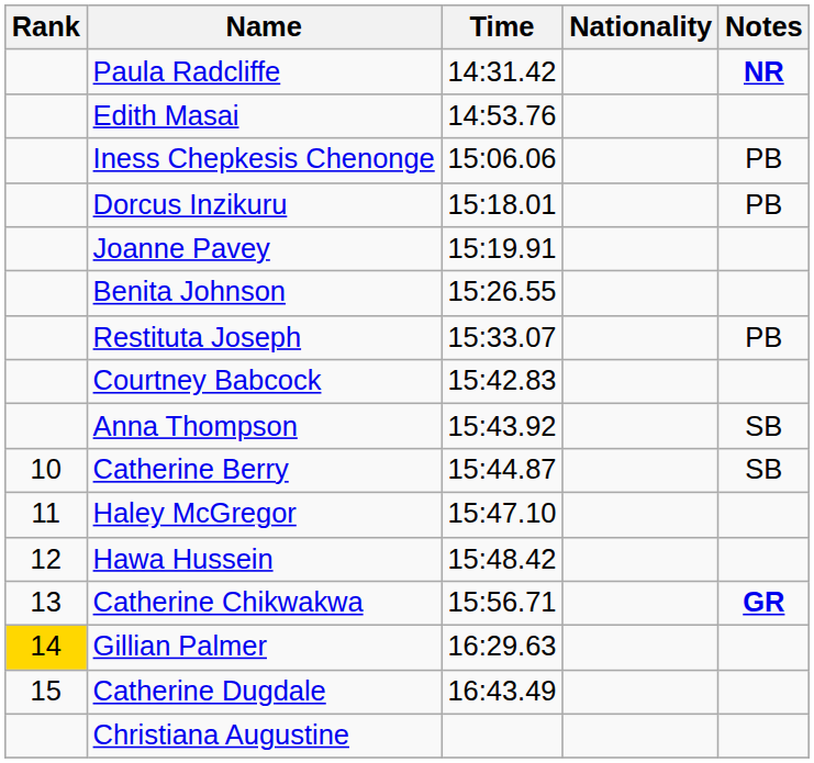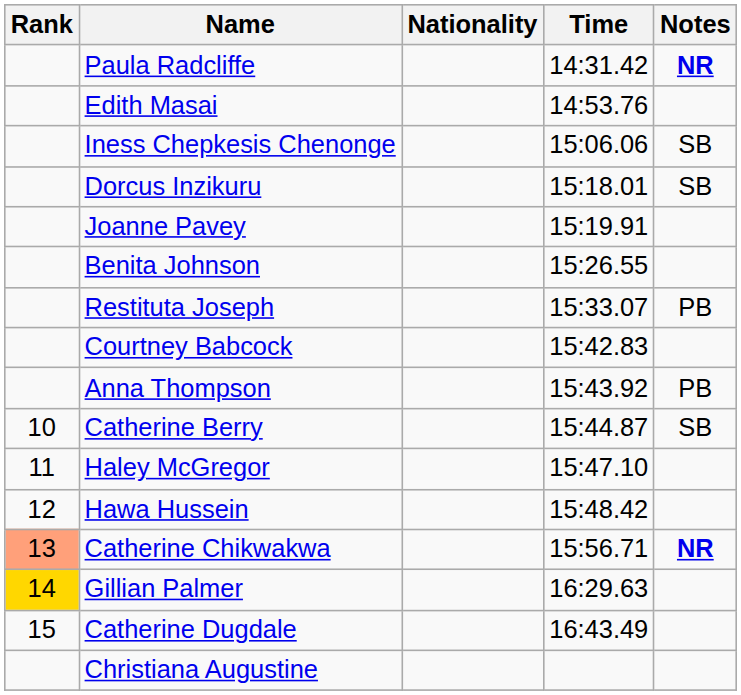 <table class="wikitable sortable" style="text-align:center">
 <tr>
 <th>Rank</th>
 <th>Name</th>
+<th>Nationality</th>
 <th>Time</th>
-<th>Nationality</th>
 <th>Notes</th>
 </tr>
 <tr>
 <td></td>
 <td align=left><a href='#'>Paula Radcliffe</a></td>
+<td align=left></td>
 <td>14:31.42</td>
-<td align=left></td>
 <td><strong><a href='#'>NR</a></strong></td>
 </tr>
 <tr>
 <td></td>
 <td align=left><a href='#'>Edith Masai</a></td>
+<td align=left></td>
 <td>14:53.76</td>
-<td align=left></td>
 <td></td>
 </tr>
 <tr>
 <td></td>
 <td align=left><a href='#'>Iness Chepkesis Chenonge</a></td>
+<td align=left></td>
 <td>15:06.06</td>
-<td align=left></td>
-<td>PB</td>
+<td>SB</td>
 </tr>
 <tr>
 <td></td>
 <td align=left><a href='#'>Dorcus Inzikuru</a></td>
+<td align=left></td>
 <td>15:18.01</td>
-<td align=left></td>
-<td>PB</td>
+<td>SB</td>
 </tr>
 <tr>
 <td></td>
 <td align=left><a href='#'>Joanne Pavey</a></td>
+<td align=left></td>
 <td>15:19.91</td>
-<td align=left></td>
 <td></td>
 </tr>
 <tr>
 <td></td>
 <td align=left><a href='#'>Benita Johnson</a></td>
+<td align=left></td>
 <td>15:26.55</td>
-<td align=left></td>
 <td></td>
 </tr>
 <tr>
 <td></td>
 <td align=left><a href='#'>Restituta Joseph</a></td>
+<td align=left></td>
 <td>15:33.07</td>
-<td align=left></td>
 <td>PB</td>
 </tr>
 <tr>
 <td></td>
 <td align=left><a href='#'>Courtney Babcock</a></td>
+<td align=left></td>
 <td>15:42.83</td>
-<td align=left></td>
 <td></td>
 </tr>
 <tr>
 <td></td>
 <td align=left><a href='#'>Anna Thompson</a></td>
+<td align=left></td>
 <td>15:43.92</td>
-<td align=left></td>
-<td>SB</td>
+<td>PB</td>
 </tr>
 <tr>
 <td>10</td>
 <td align=left><a href='#'>Catherine Berry</a></td>
+<td align=left></td>
 <td>15:44.87</td>
-<td align=left></td>
 <td>SB</td>
 </tr>
 <tr>
 <td>11</td>
 <td align=left><a href='#'>Haley McGregor</a></td>
+<td align=left></td>
 <td>15:47.10</td>
-<td align=left></td>
 <td></td>
 </tr>
 <tr>
 <td>12</td>
 <td align=left><a href='#'>Hawa Hussein</a></td>
+<td align=left></td>
 <td>15:48.42</td>
-<td align=left></td>
 <td></td>
 </tr>
 <tr>
-<td>13</td>
+<td style="background: lightsalmon;">13</td>
 <td align=left><a href='#'>Catherine Chikwakwa</a></td>
+<td align=left></td>
 <td>15:56.71</td>
-<td align=left></td>
-<td><strong><a href='#'>GR</a></strong></td>
+<td><strong><a href='#'>NR</a></strong></td>
 </tr>
 <tr>
 <td style="background: gold;">14</td>
 <td align=left><a href='#'>Gillian Palmer</a></td>
+<td align=left></td>
 <td>16:29.63</td>
-<td align=left></td>
 <td></td>
 </tr>
 <tr>
 <td>15</td>
 <td align=left><a href='#'>Catherine Dugdale</a></td>
+<td align=left></td>
 <td>16:43.49</td>
-<td align=left></td>
 <td></td>
 </tr>
 <tr>
 <td></td>
 <td align=left><a href='#'>Christiana Augustine</a></td>
+<td align=left></td>
 <td></td>
-<td align=left></td>
 <td></td>
 </tr>
 </table>
